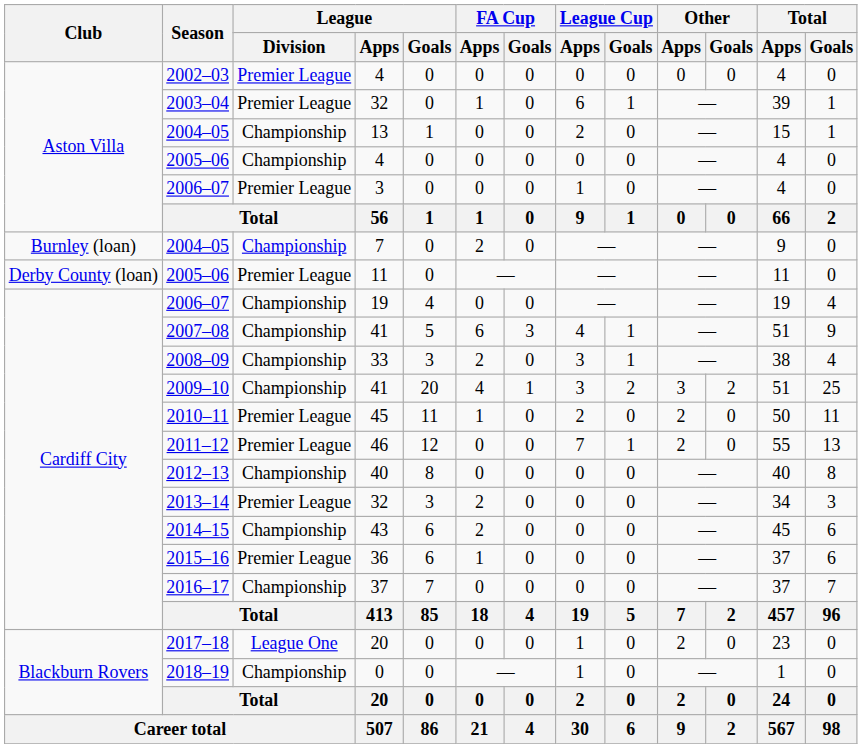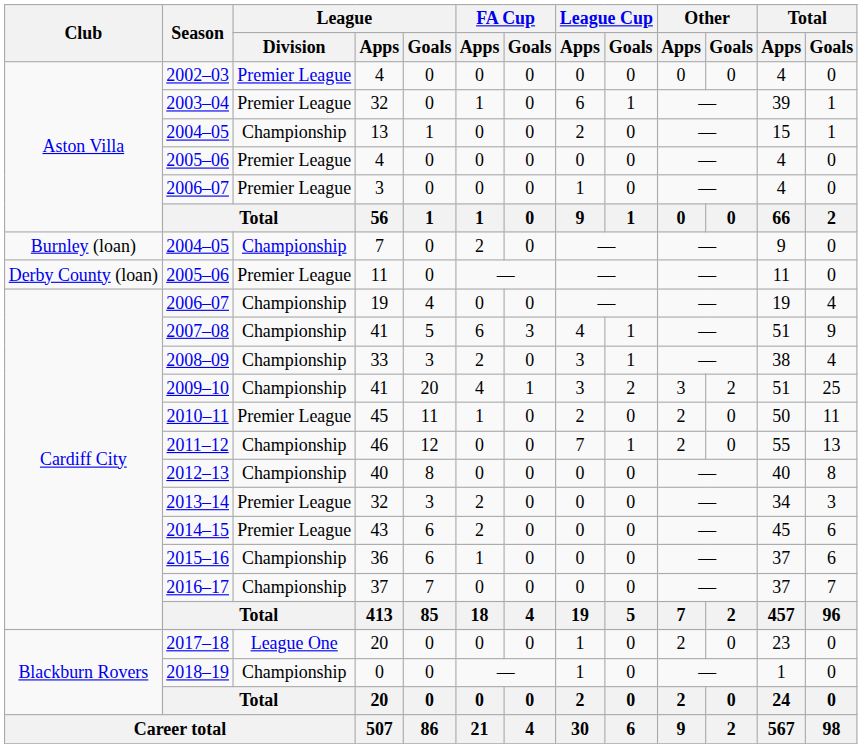 <table class=wikitable style=text-align:center>
 <tr>
 <th rowspan=2>Club</th>
 <th rowspan=2>Season</th>
 <th colspan=3>League</th>
 <th colspan=2><a href='#'>FA Cup</a></th>
 <th colspan=2><a href='#'>League Cup</a></th>
 <th colspan=2>Other</th>
 <th colspan=2>Total</th>
 </tr>
 <tr>
 <th>Division</th>
 <th>Apps</th>
 <th>Goals</th>
 <th>Apps</th>
 <th>Goals</th>
 <th>Apps</th>
 <th>Goals</th>
 <th>Apps</th>
 <th>Goals</th>
 <th>Apps</th>
 <th>Goals</th>
 </tr>
 <tr>
 <td rowspan=6><a href='#'>Aston Villa</a></td>
 <td><a href='#'>2002–03</a></td>
 <td><a href='#'>Premier League</a></td>
 <td>4</td>
 <td>0</td>
 <td>0</td>
 <td>0</td>
 <td>0</td>
 <td>0</td>
 <td>0</td>
 <td>0</td>
 <td>4</td>
 <td>0</td>
 </tr>
 <tr>
 <td><a href='#'>2003–04</a></td>
 <td>Premier League</td>
 <td>32</td>
 <td>0</td>
 <td>1</td>
 <td>0</td>
 <td>6</td>
 <td>1</td>
 <td colspan=2>—</td>
 <td>39</td>
 <td>1</td>
 </tr>
 <tr>
 <td><a href='#'>2004–05</a></td>
 <td>Championship</td>
 <td>13</td>
 <td>1</td>
 <td>0</td>
 <td>0</td>
 <td>2</td>
 <td>0</td>
 <td colspan=2>—</td>
 <td>15</td>
 <td>1</td>
 </tr>
 <tr>
 <td><a href='#'>2005–06</a></td>
-<td>Championship</td>
+<td>Premier League</td>
 <td>4</td>
 <td>0</td>
 <td>0</td>
 <td>0</td>
 <td>0</td>
 <td>0</td>
 <td colspan=2>—</td>
 <td>4</td>
 <td>0</td>
 </tr>
 <tr>
 <td><a href='#'>2006–07</a></td>
 <td>Premier League</td>
 <td>3</td>
 <td>0</td>
 <td>0</td>
 <td>0</td>
 <td>1</td>
 <td>0</td>
 <td colspan=2>—</td>
 <td>4</td>
 <td>0</td>
 </tr>
 <tr>
 <th colspan=2>Total</th>
 <th>56</th>
 <th>1</th>
 <th>1</th>
 <th>0</th>
 <th>9</th>
 <th>1</th>
 <th>0</th>
 <th>0</th>
 <th>66</th>
 <th>2</th>
 </tr>
 <tr>
 <td><a href='#'>Burnley</a> (loan)</td>
 <td><a href='#'>2004–05</a></td>
 <td><a href='#'>Championship</a></td>
 <td>7</td>
 <td>0</td>
 <td>2</td>
 <td>0</td>
 <td colspan=2>—</td>
 <td colspan=2>—</td>
 <td>9</td>
 <td>0</td>
 </tr>
 <tr>
 <td><a href='#'>Derby County</a> (loan)</td>
 <td><a href='#'>2005–06</a></td>
 <td>Premier League</td>
 <td>11</td>
 <td>0</td>
 <td colspan=2>—</td>
 <td colspan=2>—</td>
 <td colspan=2>—</td>
 <td>11</td>
 <td>0</td>
 </tr>
 <tr>
 <td rowspan=12><a href='#'>Cardiff City</a></td>
 <td><a href='#'>2006–07</a></td>
 <td>Championship</td>
 <td>19</td>
 <td>4</td>
 <td>0</td>
 <td>0</td>
 <td colspan=2>—</td>
 <td colspan=2>—</td>
 <td>19</td>
 <td>4</td>
 </tr>
 <tr>
 <td><a href='#'>2007–08</a></td>
 <td>Championship</td>
 <td>41</td>
 <td>5</td>
 <td>6</td>
 <td>3</td>
 <td>4</td>
 <td>1</td>
 <td colspan=2>—</td>
 <td>51</td>
 <td>9</td>
 </tr>
 <tr>
 <td><a href='#'>2008–09</a></td>
 <td>Championship</td>
 <td>33</td>
 <td>3</td>
 <td>2</td>
 <td>0</td>
 <td>3</td>
 <td>1</td>
 <td colspan=2>—</td>
 <td>38</td>
 <td>4</td>
 </tr>
 <tr>
 <td><a href='#'>2009–10</a></td>
 <td>Championship</td>
 <td>41</td>
 <td>20</td>
 <td>4</td>
 <td>1</td>
 <td>3</td>
 <td>2</td>
 <td>3</td>
 <td>2</td>
 <td>51</td>
 <td>25</td>
 </tr>
 <tr>
 <td><a href='#'>2010–11</a></td>
 <td>Premier League</td>
 <td>45</td>
 <td>11</td>
 <td>1</td>
 <td>0</td>
 <td>2</td>
 <td>0</td>
 <td>2</td>
 <td>0</td>
 <td>50</td>
 <td>11</td>
 </tr>
 <tr>
 <td><a href='#'>2011–12</a></td>
-<td>Premier League</td>
+<td>Championship</td>
 <td>46</td>
 <td>12</td>
 <td>0</td>
 <td>0</td>
 <td>7</td>
 <td>1</td>
 <td>2</td>
 <td>0</td>
 <td>55</td>
 <td>13</td>
 </tr>
 <tr>
 <td><a href='#'>2012–13</a></td>
 <td>Championship</td>
 <td>40</td>
 <td>8</td>
 <td>0</td>
 <td>0</td>
 <td>0</td>
 <td>0</td>
 <td colspan=2>—</td>
 <td>40</td>
 <td>8</td>
 </tr>
 <tr>
 <td><a href='#'>2013–14</a></td>
 <td>Premier League</td>
 <td>32</td>
 <td>3</td>
 <td>2</td>
 <td>0</td>
 <td>0</td>
 <td>0</td>
 <td colspan=2>—</td>
 <td>34</td>
 <td>3</td>
 </tr>
 <tr>
 <td><a href='#'>2014–15</a></td>
-<td>Championship</td>
+<td>Premier League</td>
 <td>43</td>
 <td>6</td>
 <td>2</td>
 <td>0</td>
 <td>0</td>
 <td>0</td>
 <td colspan=2>—</td>
 <td>45</td>
 <td>6</td>
 </tr>
 <tr>
 <td><a href='#'>2015–16</a></td>
-<td>Premier League</td>
+<td>Championship</td>
 <td>36</td>
 <td>6</td>
 <td>1</td>
 <td>0</td>
 <td>0</td>
 <td>0</td>
 <td colspan=2>—</td>
 <td>37</td>
 <td>6</td>
 </tr>
 <tr>
 <td><a href='#'>2016–17</a></td>
 <td>Championship</td>
 <td>37</td>
 <td>7</td>
 <td>0</td>
 <td>0</td>
 <td>0</td>
 <td>0</td>
 <td colspan=2>—</td>
 <td>37</td>
 <td>7</td>
 </tr>
 <tr>
 <th colspan=2>Total</th>
 <th>413</th>
 <th>85</th>
 <th>18</th>
 <th>4</th>
 <th>19</th>
 <th>5</th>
 <th>7</th>
 <th>2</th>
 <th>457</th>
 <th>96</th>
 </tr>
 <tr>
 <td rowspan=3><a href='#'>Blackburn Rovers</a></td>
 <td><a href='#'>2017–18</a></td>
 <td><a href='#'>League One</a></td>
 <td>20</td>
 <td>0</td>
 <td>0</td>
 <td>0</td>
 <td>1</td>
 <td>0</td>
 <td>2</td>
 <td>0</td>
 <td>23</td>
 <td>0</td>
 </tr>
 <tr>
 <td><a href='#'>2018–19</a></td>
 <td>Championship</td>
 <td>0</td>
 <td>0</td>
 <td colspan=2>—</td>
 <td>1</td>
 <td>0</td>
 <td colspan=2>—</td>
 <td>1</td>
 <td>0</td>
 </tr>
 <tr>
 <th colspan=2>Total</th>
 <th>20</th>
 <th>0</th>
 <th>0</th>
 <th>0</th>
 <th>2</th>
 <th>0</th>
 <th>2</th>
 <th>0</th>
 <th>24</th>
 <th>0</th>
 </tr>
 <tr>
 <th colspan=3>Career total</th>
 <th>507</th>
 <th>86</th>
 <th>21</th>
 <th>4</th>
 <th>30</th>
 <th>6</th>
 <th>9</th>
 <th>2</th>
 <th>567</th>
 <th>98</th>
 </tr>
 </table>
